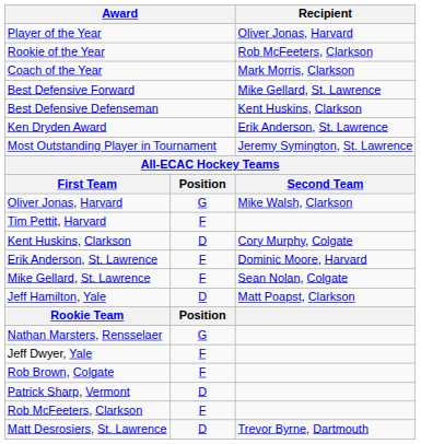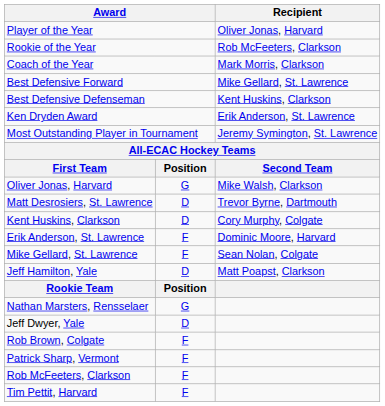 <table class="wikitable">
 <tr>
 <th colspan=2><a href='#'>Award</a></th>
 <th>Recipient</th>
 </tr>
 <tr>
 <td colspan=2><a href='#'>Player of the Year</a></td>
 <td><a href='#'>Oliver Jonas</a>, <a href='#'>Harvard</a></td>
 </tr>
 <tr>
 <td colspan=2><a href='#'>Rookie of the Year</a></td>
 <td><a href='#'>Rob McFeeters</a>, <a href='#'>Clarkson</a></td>
 </tr>
 <tr>
 <td colspan=2><a href='#'>Coach of the Year</a></td>
 <td><a href='#'>Mark Morris</a>, <a href='#'>Clarkson</a></td>
 </tr>
 <tr>
 <td colspan=2><a href='#'>Best Defensive Forward</a></td>
 <td><a href='#'>Mike Gellard</a>, <a href='#'>St. Lawrence</a></td>
 </tr>
 <tr>
 <td colspan=2><a href='#'>Best Defensive Defenseman</a></td>
 <td><a href='#'>Kent Huskins</a>, <a href='#'>Clarkson</a></td>
 </tr>
 <tr>
 <td colspan=2><a href='#'>Ken Dryden Award</a></td>
 <td><a href='#'>Erik Anderson</a>, <a href='#'>St. Lawrence</a></td>
 </tr>
 <tr>
 <td colspan=2><a href='#'>Most Outstanding Player in Tournament</a></td>
 <td><a href='#'>Jeremy Symington</a>, <a href='#'>St. Lawrence</a></td>
 </tr>
 <tr>
 <th colspan=3><a href='#'>All-ECAC Hockey Teams</a></th>
 </tr>
 <tr>
 <th><a href='#'>First Team</a></th>
 <th>  Position  </th>
 <th><a href='#'>Second Team</a></th>
 </tr>
 <tr>
 <td><a href='#'>Oliver Jonas</a>, <a href='#'>Harvard</a></td>
 <td align=center><a href='#'>G</a></td>
 <td><a href='#'>Mike Walsh</a>, <a href='#'>Clarkson</a></td>
 </tr>
 <tr>
-<td><a href='#'>Tim Pettit</a>, <a href='#'>Harvard</a></td>
-<td align=center><a href='#'>F</a></td>
-<td></td>
+<td><a href='#'>Matt Desrosiers</a>, <a href='#'>St. Lawrence</a></td>
+<td align=center><a href='#'>D</a></td>
+<td><a href='#'>Trevor Byrne</a>, <a href='#'>Dartmouth</a></td>
 </tr>
 <tr>
 <td><a href='#'>Kent Huskins</a>, <a href='#'>Clarkson</a></td>
 <td align=center><a href='#'>D</a></td>
 <td><a href='#'>Cory Murphy</a>, <a href='#'>Colgate</a></td>
 </tr>
 <tr>
 <td><a href='#'>Erik Anderson</a>, <a href='#'>St. Lawrence</a></td>
 <td align=center><a href='#'>F</a></td>
 <td><a href='#'>Dominic Moore</a>, <a href='#'>Harvard</a></td>
 </tr>
 <tr>
 <td><a href='#'>Mike Gellard</a>, <a href='#'>St. Lawrence</a></td>
 <td align=center><a href='#'>F</a></td>
 <td><a href='#'>Sean Nolan</a>, <a href='#'>Colgate</a></td>
 </tr>
 <tr>
 <td><a href='#'>Jeff Hamilton</a>, <a href='#'>Yale</a></td>
 <td align=center><a href='#'>D</a></td>
 <td><a href='#'>Matt Poapst</a>, <a href='#'>Clarkson</a></td>
 </tr>
 <tr>
 <th><a href='#'>Rookie Team</a></th>
 <th>  Position  </th>
 <th></th>
 </tr>
 <tr>
 <td><a href='#'>Nathan Marsters</a>, <a href='#'>Rensselaer</a></td>
 <td align=center><a href='#'>G</a></td>
 <td></td>
 </tr>
 <tr>
 <td>Jeff Dwyer, <a href='#'>Yale</a></td>
-<td align=center><a href='#'>F</a></td>
+<td align=center><a href='#'>D</a></td>
 <td></td>
 </tr>
 <tr>
 <td><a href='#'>Rob Brown</a>, <a href='#'>Colgate</a></td>
 <td align=center><a href='#'>F</a></td>
 <td></td>
 </tr>
 <tr>
 <td><a href='#'>Patrick Sharp</a>, <a href='#'>Vermont</a></td>
-<td align=center><a href='#'>D</a></td>
+<td align=center><a href='#'>F</a></td>
 <td></td>
 </tr>
 <tr>
 <td><a href='#'>Rob McFeeters</a>, <a href='#'>Clarkson</a></td>
 <td align=center><a href='#'>F</a></td>
 <td></td>
 </tr>
 <tr>
-<td><a href='#'>Matt Desrosiers</a>, <a href='#'>St. Lawrence</a></td>
-<td align=center><a href='#'>D</a></td>
-<td><a href='#'>Trevor Byrne</a>, <a href='#'>Dartmouth</a></td>
+<td><a href='#'>Tim Pettit</a>, <a href='#'>Harvard</a></td>
+<td align=center><a href='#'>F</a></td>
+<td></td>
 </tr>
 </table>
